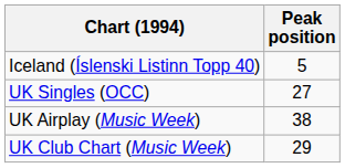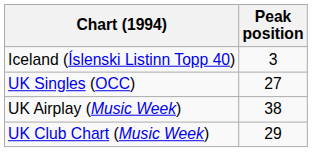 <table class="wikitable sortable">
 <tr>
 <th align="left">Chart (1994)</th>
 <th align="left">Peak<br>position</th>
 </tr>
 <tr>
 <td align="left">Iceland (<a href='#'>Íslenski Listinn Topp 40</a>)</td>
-<td style="text-align:center;">5</td>
+<td style="text-align:center;">3</td>
 </tr>
 <tr>
 <td align="left"><a href='#'>UK Singles</a> (<a href='#'>OCC</a>)</td>
 <td style="text-align:center;">27</td>
 </tr>
 <tr>
 <td align="left">UK Airplay (<em><a href='#'>Music Week</a></em>)</td>
 <td style="text-align:center;">38</td>
 </tr>
 <tr>
 <td align="left"><a href='#'>UK Club Chart</a> (<em><a href='#'>Music Week</a></em>)</td>
 <td style="text-align:center;">29</td>
 </tr>
 </table>
